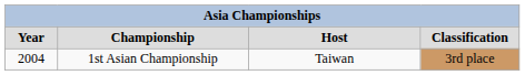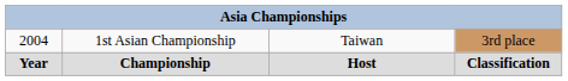 <table class="wikitable" style=font-size:90%>
 <tr align=center style="background:#B0C4DE;">
 <td colspan=4><strong>Asia Championships</strong></td>
+</tr>
+<tr align=center>
+<td>2004</td>
+<td>1st Asian Championship</td>
+<td>Taiwan</td>
+<td bgcolor="#CC9966" align="center"> 3rd place</td>
 </tr>
 <tr align=center bgcolor="#dddddd">
 <td width=50><strong>Year</strong></td>
 <td width=200><strong>Championship</strong></td>
 <td width=180><strong>Host</strong></td>
 <td width=100><strong>Classification</strong></td>
 </tr>
-<tr align=center>
-<td>2004</td>
-<td>1st Asian Championship</td>
-<td>Taiwan</td>
-<td bgcolor="#CC9966" align="center"> 3rd place</td>
-</tr>
 </table>
